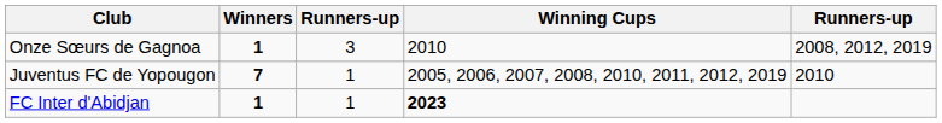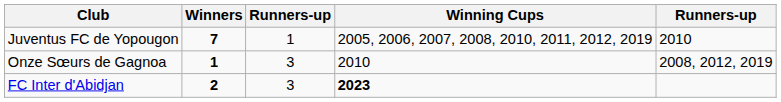 <table class="wikitable">
 <tr>
 <th>Club</th>
 <th>Winners</th>
 <th>Runners-up</th>
 <th>Winning Cups</th>
 <th>Runners-up</th>
 </tr>
 <tr>
+<td>Juventus FC de Yopougon</td>
+<td align=center><strong>7</strong></td>
+<td align=center>1</td>
+<td>2005, 2006, 2007, 2008, 2010, 2011, 2012, 2019</td>
+<td>2010</td>
+</tr>
+<tr>
 <td>Onze Sœurs de Gagnoa</td>
 <td align=center><strong>1</strong></td>
 <td align=center>3</td>
 <td>2010</td>
 <td>2008, 2012, 2019</td>
 </tr>
 <tr>
-<td>Juventus FC de Yopougon</td>
-<td align=center><strong>7</strong></td>
-<td align=center>1</td>
-<td>2005, 2006, 2007, 2008, 2010, 2011, 2012, 2019</td>
-<td>2010</td>
-</tr>
-<tr>
 <td><a href='#'>FC Inter d'Abidjan</a></td>
-<td align=center><strong>1</strong></td>
-<td align=center>1</td>
+<td align=center><strong>2</strong></td>
+<td align=center>3</td>
 <td><strong>2023</strong></td>
 <td></td>
 </tr>
 </table>
